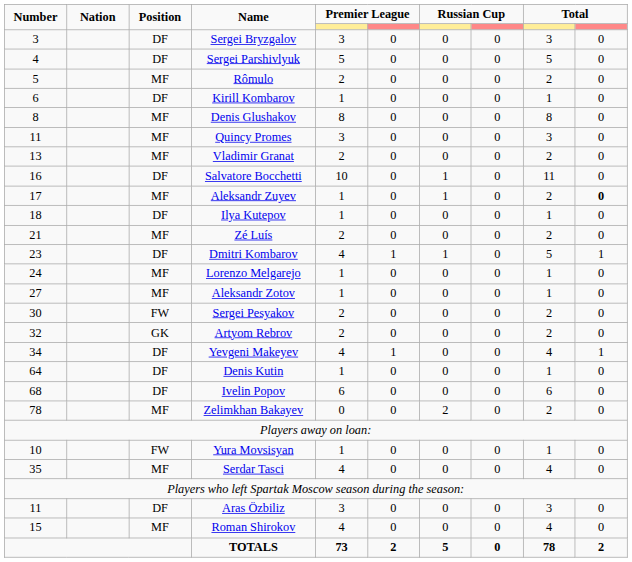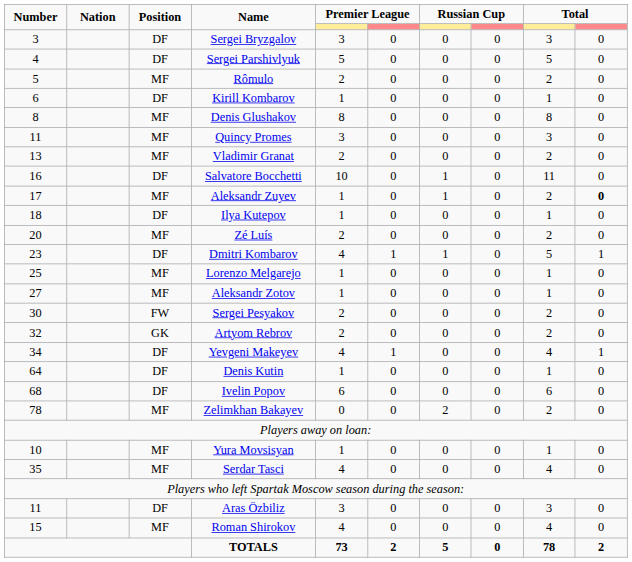 <table class="wikitable" style="font-size: 100%; text-align: center;">
 <tr>
 <td rowspan="2" width="10%" align="center"><strong>Number</strong></td>
 <td rowspan="2" width="10%" align="center"><strong>Nation</strong></td>
 <td rowspan="2" width="10%" align="center"><strong>Position</strong></td>
 <td rowspan="2" width="20%" align="center"><strong>Name</strong></td>
 <td colspan="2" align="center"><strong>Premier League</strong></td>
 <td colspan="2" align="center"><strong>Russian Cup</strong></td>
 <td colspan="2" align="center"><strong>Total</strong></td>
 </tr>
 <tr>
 <th width=60 style="background: #FFEE99"></th>
 <th width=60 style="background: #FF8888"></th>
 <th width=60 style="background: #FFEE99"></th>
 <th width=60 style="background: #FF8888"></th>
 <th width=60 style="background: #FFEE99"></th>
 <th width=60 style="background: #FF8888"></th>
 </tr>
 <tr>
 <td>3</td>
 <td></td>
 <td>DF</td>
 <td><a href='#'>Sergei Bryzgalov</a></td>
 <td>3</td>
 <td>0</td>
 <td>0</td>
 <td>0</td>
 <td>3</td>
 <td>0</td>
 </tr>
 <tr>
 <td>4</td>
 <td></td>
 <td>DF</td>
 <td><a href='#'>Sergei Parshivlyuk</a></td>
 <td>5</td>
 <td>0</td>
 <td>0</td>
 <td>0</td>
 <td>5</td>
 <td>0</td>
 </tr>
 <tr>
 <td>5</td>
 <td></td>
 <td>MF</td>
 <td><a href='#'>Rômulo</a></td>
 <td>2</td>
 <td>0</td>
 <td>0</td>
 <td>0</td>
 <td>2</td>
 <td>0</td>
 </tr>
 <tr>
 <td>6</td>
 <td></td>
 <td>DF</td>
 <td><a href='#'>Kirill Kombarov</a></td>
 <td>1</td>
 <td>0</td>
 <td>0</td>
 <td>0</td>
 <td>1</td>
 <td>0</td>
 </tr>
 <tr>
 <td>8</td>
 <td></td>
 <td>MF</td>
 <td><a href='#'>Denis Glushakov</a></td>
 <td>8</td>
 <td>0</td>
 <td>0</td>
 <td>0</td>
 <td>8</td>
 <td>0</td>
 </tr>
 <tr>
 <td>11</td>
 <td></td>
 <td>MF</td>
 <td><a href='#'>Quincy Promes</a></td>
 <td>3</td>
 <td>0</td>
 <td>0</td>
 <td>0</td>
 <td>3</td>
 <td>0</td>
 </tr>
 <tr>
 <td>13</td>
 <td></td>
 <td>MF</td>
 <td><a href='#'>Vladimir Granat</a></td>
 <td>2</td>
 <td>0</td>
 <td>0</td>
 <td>0</td>
 <td>2</td>
 <td>0</td>
 </tr>
 <tr>
 <td>16</td>
 <td></td>
 <td>DF</td>
 <td><a href='#'>Salvatore Bocchetti</a></td>
 <td>10</td>
 <td>0</td>
 <td>1</td>
 <td>0</td>
 <td>11</td>
 <td>0</td>
 </tr>
 <tr>
 <td>17</td>
 <td></td>
 <td>MF</td>
 <td><a href='#'>Aleksandr Zuyev</a></td>
 <td>1</td>
 <td>0</td>
 <td>1</td>
 <td>0</td>
 <td>2</td>
 <td><strong>0</strong></td>
 </tr>
 <tr>
 <td>18</td>
 <td></td>
 <td>DF</td>
 <td><a href='#'>Ilya Kutepov</a></td>
 <td>1</td>
 <td>0</td>
 <td>0</td>
 <td>0</td>
 <td>1</td>
 <td>0</td>
 </tr>
 <tr>
-<td>21</td>
+<td>20</td>
 <td></td>
 <td>MF</td>
 <td><a href='#'>Zé Luís</a></td>
 <td>2</td>
 <td>0</td>
 <td>0</td>
 <td>0</td>
 <td>2</td>
 <td>0</td>
 </tr>
 <tr>
 <td>23</td>
 <td></td>
 <td>DF</td>
 <td><a href='#'>Dmitri Kombarov</a></td>
 <td>4</td>
 <td>1</td>
 <td>1</td>
 <td>0</td>
 <td>5</td>
 <td>1</td>
 </tr>
 <tr>
-<td>24</td>
+<td>25</td>
 <td></td>
 <td>MF</td>
 <td><a href='#'>Lorenzo Melgarejo</a></td>
 <td>1</td>
 <td>0</td>
 <td>0</td>
 <td>0</td>
 <td>1</td>
 <td>0</td>
 </tr>
 <tr>
 <td>27</td>
 <td></td>
 <td>MF</td>
 <td><a href='#'>Aleksandr Zotov</a></td>
 <td>1</td>
 <td>0</td>
 <td>0</td>
 <td>0</td>
 <td>1</td>
 <td>0</td>
 </tr>
 <tr>
 <td>30</td>
 <td></td>
 <td>FW</td>
 <td><a href='#'>Sergei Pesyakov</a></td>
 <td>2</td>
 <td>0</td>
 <td>0</td>
 <td>0</td>
 <td>2</td>
 <td>0</td>
 </tr>
 <tr>
 <td>32</td>
 <td></td>
 <td>GK</td>
 <td><a href='#'>Artyom Rebrov</a></td>
 <td>2</td>
 <td>0</td>
 <td>0</td>
 <td>0</td>
 <td>2</td>
 <td>0</td>
 </tr>
 <tr>
 <td>34</td>
 <td></td>
 <td>DF</td>
 <td><a href='#'>Yevgeni Makeyev</a></td>
 <td>4</td>
 <td>1</td>
 <td>0</td>
 <td>0</td>
 <td>4</td>
 <td>1</td>
 </tr>
 <tr>
 <td>64</td>
 <td></td>
 <td>DF</td>
 <td><a href='#'>Denis Kutin</a></td>
 <td>1</td>
 <td>0</td>
 <td>0</td>
 <td>0</td>
 <td>1</td>
 <td>0</td>
 </tr>
 <tr>
 <td>68</td>
 <td></td>
 <td>DF</td>
 <td><a href='#'>Ivelin Popov</a></td>
 <td>6</td>
 <td>0</td>
 <td>0</td>
 <td>0</td>
 <td>6</td>
 <td>0</td>
 </tr>
 <tr>
 <td>78</td>
 <td></td>
 <td>MF</td>
 <td><a href='#'>Zelimkhan Bakayev</a></td>
 <td>0</td>
 <td>0</td>
 <td>2</td>
 <td>0</td>
 <td>2</td>
 <td>0</td>
 </tr>
 <tr>
 <td colspan="16"><em>Players away on loan:</em></td>
 </tr>
 <tr>
 <td>10</td>
 <td></td>
-<td>FW</td>
+<td>MF</td>
 <td><a href='#'>Yura Movsisyan</a></td>
 <td>1</td>
 <td>0</td>
 <td>0</td>
 <td>0</td>
 <td>1</td>
 <td>0</td>
 </tr>
 <tr>
 <td>35</td>
 <td></td>
 <td>MF</td>
 <td><a href='#'>Serdar Tasci</a></td>
 <td>4</td>
 <td>0</td>
 <td>0</td>
 <td>0</td>
 <td>4</td>
 <td>0</td>
 </tr>
 <tr>
 <td colspan="16"><em>Players who left Spartak Moscow season during the season:</em></td>
 </tr>
 <tr>
 <td>11</td>
 <td></td>
 <td>DF</td>
 <td><a href='#'>Aras Özbiliz</a></td>
 <td>3</td>
 <td>0</td>
 <td>0</td>
 <td>0</td>
 <td>3</td>
 <td>0</td>
 </tr>
 <tr>
 <td>15</td>
 <td></td>
 <td>MF</td>
 <td><a href='#'>Roman Shirokov</a></td>
 <td>4</td>
 <td>0</td>
 <td>0</td>
 <td>0</td>
 <td>4</td>
 <td>0</td>
 </tr>
 <tr>
 <td colspan="3"></td>
 <td><strong>TOTALS</strong></td>
 <td><strong>73</strong></td>
 <td><strong>2</strong></td>
 <td><strong>5</strong></td>
 <td><strong>0</strong></td>
 <td><strong>78</strong></td>
 <td><strong>2</strong></td>
 </tr>
 </table>
